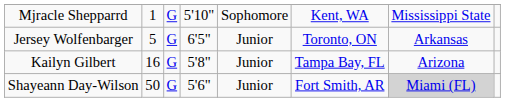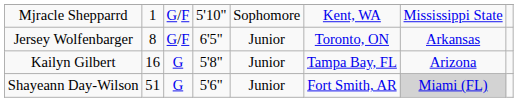 <table class="wikitable sortable" style="text-align: center">
 <tr align=center>
 </tr>
 <tr>
 <td>Mjracle Shepparrd</td>
 <td>1</td>
-<td><a href='#'>G</a></td>
+<td><a href='#'>G</a>/<a href='#'>F</a></td>
 <td>5'10"</td>
 <td>Sophomore</td>
 <td><a href='#'>Kent, WA</a></td>
 <td><a href='#'>Mississippi State</a></td>
 <td></td>
 </tr>
 <tr>
 <td>Jersey Wolfenbarger</td>
-<td>5</td>
-<td><a href='#'>G</a></td>
+<td>8</td>
+<td><a href='#'>G</a>/<a href='#'>F</a></td>
 <td>6'5"</td>
 <td>Junior</td>
 <td><a href='#'>Toronto, ON</a></td>
 <td><a href='#'>Arkansas</a></td>
 <td></td>
 </tr>
 <tr>
 <td>Kailyn Gilbert</td>
 <td>16</td>
 <td><a href='#'>G</a></td>
 <td>5'8"</td>
 <td>Junior</td>
 <td><a href='#'>Tampa Bay, FL</a></td>
 <td><a href='#'>Arizona</a></td>
 <td></td>
 </tr>
 <tr>
 <td>Shayeann Day-Wilson</td>
-<td>50</td>
+<td>51</td>
 <td><a href='#'>G</a></td>
 <td>5'6"</td>
 <td>Junior</td>
 <td><a href='#'>Fort Smith, AR</a></td>
 <td style="background: lightgrey;"><a href='#'>Miami (FL)</a></td>
 <td></td>
 </tr>
 </table>
